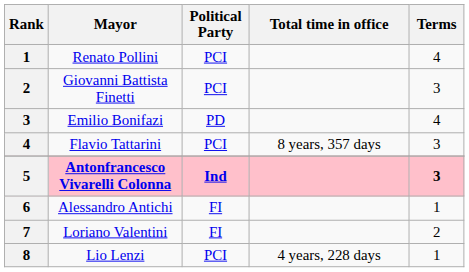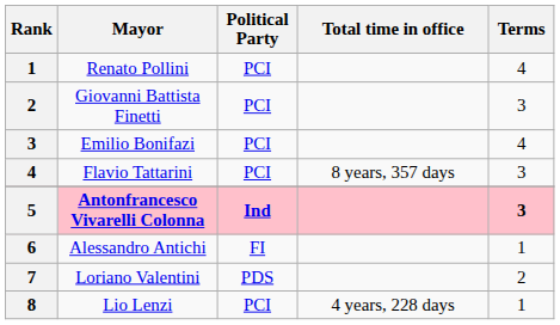 <table class="wikitable" style="text-align:center; width:56%; border:1px #AAAAFF solid">
 <tr>
 <th width=3%>Rank</th>
 <th width=25%>Mayor</th>
 <th width=10%>Political Party</th>
 <th width=30%>Total time in office</th>
 <th width=10%>Terms</th>
 </tr>
 <tr>
 <th>1</th>
 <td><a href='#'>Renato Pollini</a></td>
 <td><a href='#'>PCI</a></td>
 <td></td>
 <td>4</td>
 </tr>
 <tr>
 <th>2</th>
 <td><a href='#'>Giovanni Battista Finetti</a></td>
 <td><a href='#'>PCI</a></td>
 <td></td>
 <td>3</td>
 </tr>
 <tr>
 <th>3</th>
 <td><a href='#'>Emilio Bonifazi</a></td>
-<td><a href='#'>PD</a></td>
+<td><a href='#'>PCI</a></td>
 <td></td>
 <td>4</td>
 </tr>
 <tr>
 <th>4</th>
 <td><a href='#'>Flavio Tattarini</a></td>
 <td><a href='#'>PCI</a></td>
 <td>8 years, 357 days</td>
 <td>3</td>
 </tr>
 <tr>
 </tr>
 <tr bgcolor="pink">
 <th>5</th>
 <td><strong><a href='#'>Antonfrancesco Vivarelli Colonna</a></strong></td>
 <td><strong><a href='#'>Ind</a></strong></td>
 <td><strong></strong></td>
 <td><strong>3</strong></td>
 </tr>
 <tr>
 <th>6</th>
 <td><a href='#'>Alessandro Antichi</a></td>
 <td><a href='#'>FI</a></td>
 <td></td>
 <td>1</td>
 </tr>
 <tr>
 <th>7</th>
 <td><a href='#'>Loriano Valentini</a></td>
-<td><a href='#'>FI</a></td>
+<td><a href='#'>PDS</a></td>
 <td></td>
 <td>2</td>
 </tr>
 <tr>
 <th>8</th>
 <td><a href='#'>Lio Lenzi</a></td>
 <td><a href='#'>PCI</a></td>
 <td>4 years, 228 days</td>
 <td>1</td>
 </tr>
 </table>
